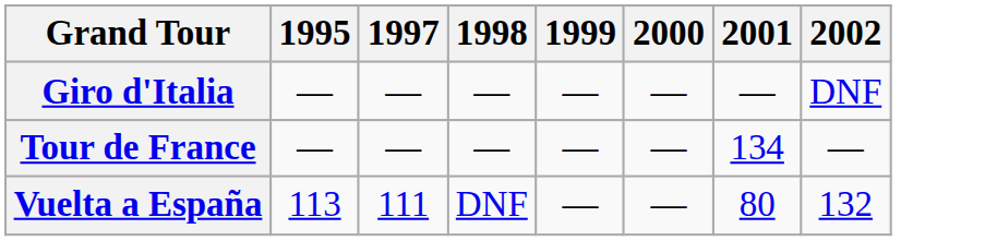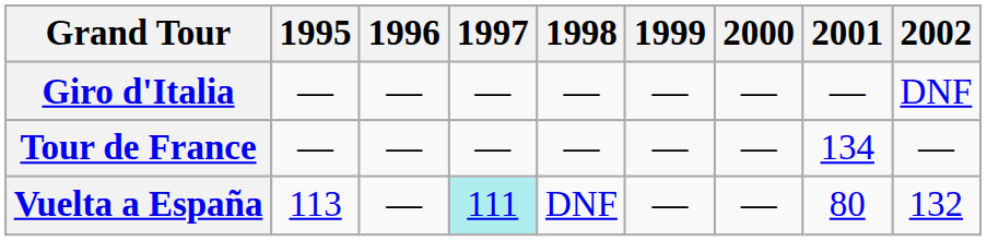 <table class="wikitable plainrowheaders">
 <tr>
 <th>Grand Tour</th>
 <th scope="col">1995</th>
+<th scope="col">1996</th>
 <th scope="col">1997</th>
 <th scope="col">1998</th>
 <th scope="col">1999</th>
 <th scope="col">2000</th>
 <th scope="col">2001</th>
 <th scope="col">2002</th>
 </tr>
 <tr style="text-align:center;">
 <th scope="row"> <a href='#'>Giro d'Italia</a></th>
 <td>—</td>
 <td>—</td>
 <td>—</td>
 <td>—</td>
 <td>—</td>
 <td>—</td>
+<td>—</td>
 <td><a href='#'>DNF</a></td>
 </tr>
 <tr style="text-align:center;">
 <th scope="row"> <a href='#'>Tour de France</a></th>
+<td>—</td>
 <td>—</td>
 <td>—</td>
 <td>—</td>
 <td>—</td>
 <td>—</td>
 <td><a href='#'>134</a></td>
 <td>—</td>
 </tr>
 <tr style="text-align:center;">
 <th scope="row"> <a href='#'>Vuelta a España</a></th>
 <td><a href='#'>113</a></td>
-<td><a href='#'>111</a></td>
+<td>—</td>
+<td style="background: paleturquoise;"><a href='#'>111</a></td>
 <td><a href='#'>DNF</a></td>
 <td>—</td>
 <td>—</td>
 <td><a href='#'>80</a></td>
 <td><a href='#'>132</a></td>
 </tr>
 </table>
